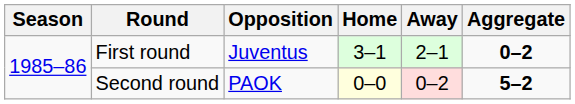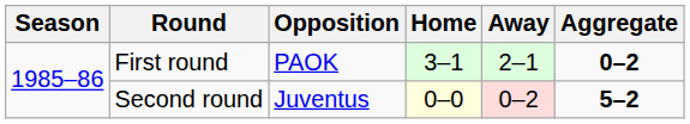 <table class="wikitable">
 <tr>
 <th>Season</th>
 <th>Round</th>
 <th>Opposition</th>
 <th>Home</th>
 <th>Away</th>
 <th>Aggregate</th>
 </tr>
 <tr>
 <td rowspan=2><a href='#'>1985–86</a></td>
 <td>First round</td>
-<td> <a href='#'>Juventus</a></td>
+<td> <a href='#'>PAOK</a></td>
 <td style="text-align:center; background:#dfd;">3–1</td>
 <td style="text-align:center; background:#dfd;">2–1</td>
 <td style="text-align:center;"><strong>0–2</strong></td>
 </tr>
 <tr>
 <td>Second round</td>
-<td> <a href='#'>PAOK</a></td>
+<td> <a href='#'>Juventus</a></td>
 <td style="text-align:center; background:#ffd;">0–0</td>
 <td style="text-align:center; background:#fdd;">0–2</td>
 <td style="text-align:center;"><strong>5–2</strong></td>
 </tr>
 </table>
